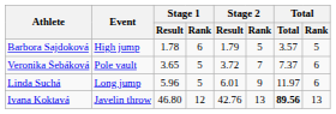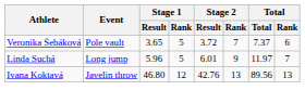 <table class="wikitable" style="font-size:90%">
 <tr>
 <th rowspan=2>Athlete</th>
 <th rowspan=2>Event</th>
 <th colspan=2>Stage 1</th>
 <th colspan=2>Stage 2</th>
 <th colspan=2>Total</th>
 </tr>
 <tr style="font-size:95%">
 <th>Result</th>
 <th>Rank</th>
 <th>Result</th>
 <th>Rank</th>
 <th>Total</th>
 <th>Rank</th>
-</tr>
-<tr align=center>
-<td align=left><a href='#'>Barbora Sajdoková</a></td>
-<td align=left><a href='#'>High jump</a></td>
-<td>1.78</td>
-<td>6</td>
-<td>1.79</td>
-<td>5</td>
-<td>3.57</td>
-<td>5</td>
 </tr>
 <tr align=center>
 <td align=left><a href='#'>Veronika Šebáková</a></td>
 <td align=left><a href='#'>Pole vault</a></td>
 <td>3.65</td>
 <td>5</td>
 <td>3.72</td>
 <td>7</td>
 <td>7.37</td>
 <td>6</td>
 </tr>
 <tr align=center>
 <td align=left><a href='#'>Linda Suchá</a></td>
 <td align=left><a href='#'>Long jump</a></td>
 <td>5.96</td>
 <td>5</td>
 <td>6.01</td>
 <td>9</td>
 <td>11.97</td>
-<td>6</td>
+<td>7</td>
 </tr>
 <tr align=center>
 <td align=left><a href='#'>Ivana Koktavá</a></td>
 <td align=left><a href='#'>Javelin throw</a></td>
 <td>46.80</td>
 <td>12</td>
 <td>42.76</td>
 <td>13</td>
-<td><strong>89.56</strong></td>
+<td>89.56</td>
 <td>13</td>
 </tr>
 </table>
